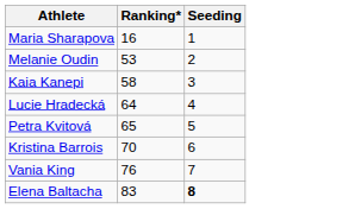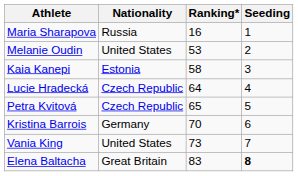 <table class="wikitable" border="1">
 <tr>
 <th>Athlete</th>
+<th>Nationality</th>
 <th>Ranking*</th>
 <th>Seeding</th>
 </tr>
 <tr>
 <td><a href='#'>Maria Sharapova</a></td>
+<td> Russia</td>
 <td>16</td>
 <td>1</td>
 </tr>
 <tr>
 <td><a href='#'>Melanie Oudin</a></td>
+<td> United States</td>
 <td>53</td>
 <td>2</td>
 </tr>
 <tr>
 <td><a href='#'>Kaia Kanepi</a></td>
+<td> <a href='#'>Estonia</a></td>
 <td>58</td>
 <td>3</td>
 </tr>
 <tr>
 <td><a href='#'>Lucie Hradecká</a></td>
+<td> <a href='#'>Czech Republic</a></td>
 <td>64</td>
 <td>4</td>
 </tr>
 <tr>
 <td><a href='#'>Petra Kvitová</a></td>
+<td> <a href='#'>Czech Republic</a></td>
 <td>65</td>
 <td>5</td>
 </tr>
 <tr>
 <td><a href='#'>Kristina Barrois</a></td>
+<td> Germany</td>
 <td>70</td>
 <td>6</td>
 </tr>
 <tr>
 <td><a href='#'>Vania King</a></td>
-<td>76</td>
+<td> United States</td>
+<td>73</td>
 <td>7</td>
 </tr>
 <tr>
 <td><a href='#'>Elena Baltacha</a></td>
+<td> Great Britain</td>
 <td>83</td>
 <td><strong>8</strong></td>
 </tr>
 </table>
